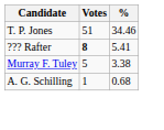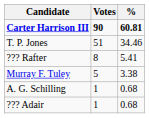 <table class="wikitable">
 <tr>
 <th>Candidate</th>
 <th>Votes</th>
 <th>%</th>
+</tr>
+<tr>
+<td><strong><a href='#'>Carter Harrison III</a></strong></td>
+<td><strong>90</strong></td>
+<td><strong>60.81</strong></td>
 </tr>
 <tr>
 <td>T. P. Jones</td>
 <td>51</td>
 <td>34.46</td>
 </tr>
 <tr>
 <td>??? Rafter</td>
-<td><strong>8</strong></td>
+<td>8</td>
 <td>5.41</td>
 </tr>
 <tr>
 <td><a href='#'>Murray F. Tuley</a></td>
 <td>5</td>
 <td>3.38</td>
 </tr>
 <tr>
 <td>A. G. Schilling</td>
 <td>1</td>
 <td>0.68</td>
 </tr>
+<tr>
+<td>??? Adair</td>
+<td>1</td>
+<td>0.68</td>
+</tr>
 </table>
